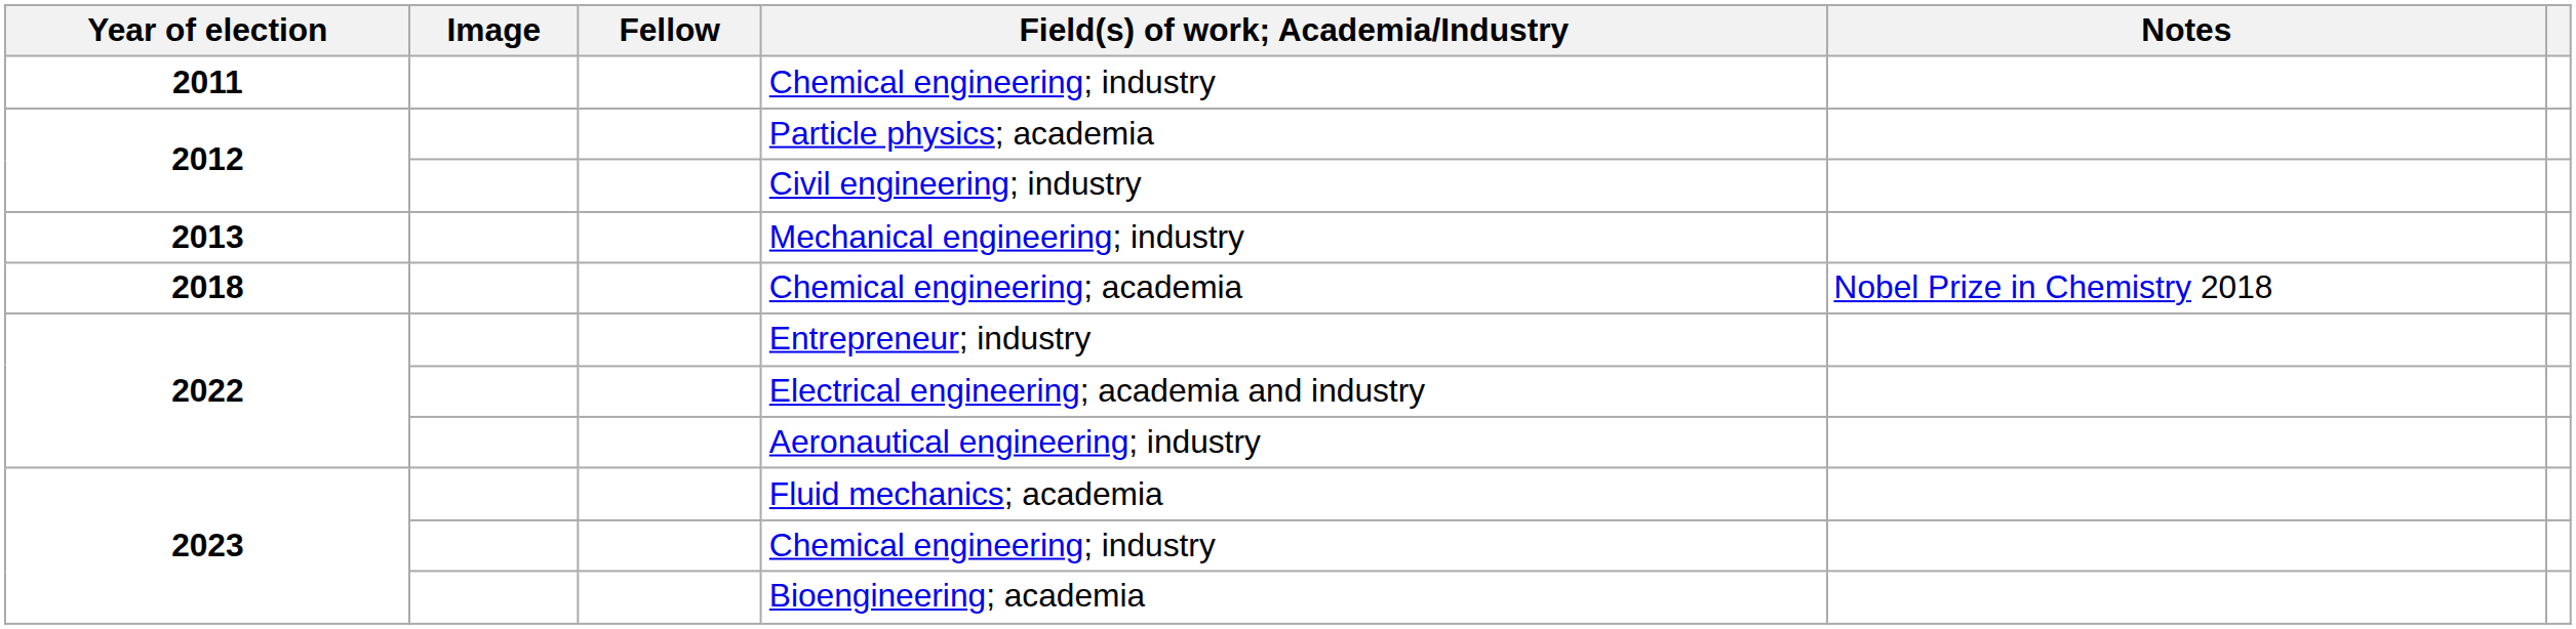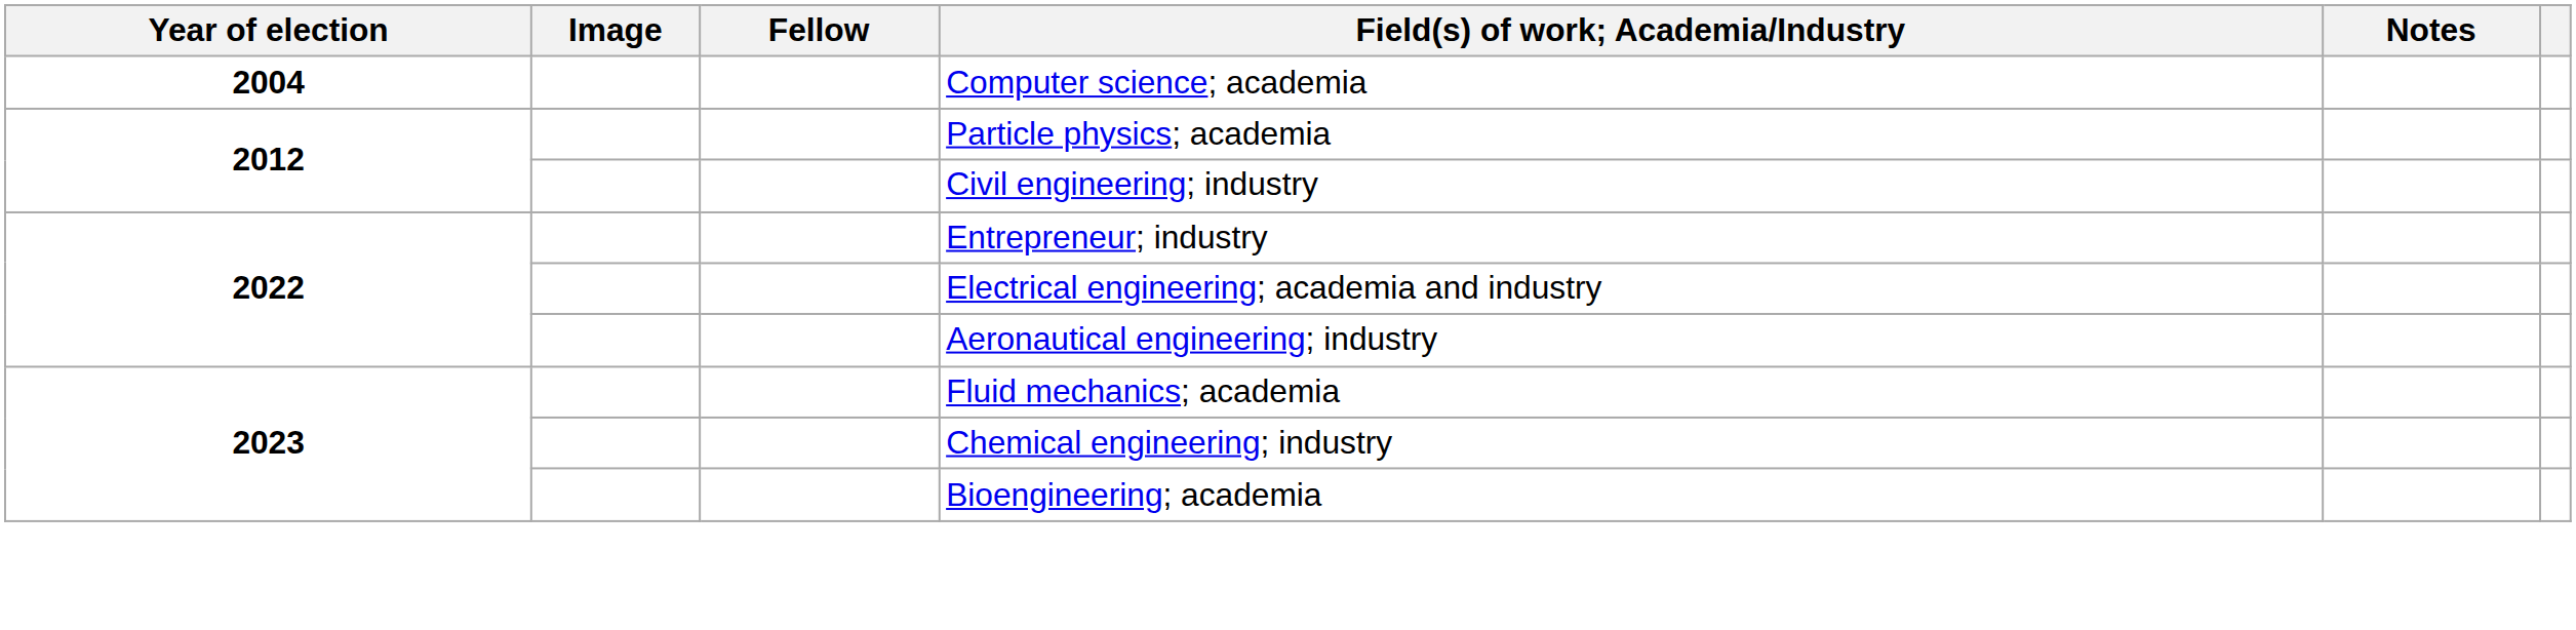 <table class="wikitable sortable plainrowheaders" style="width: 100%; background: #ffffff;">
 <tr class="unsortable">
 <th scope="col">Year of election</th>
 <th scope="col" class="unsortable" style="width: 75px;">Image</th>
 <th scope="col">Fellow</th>
 <th scope="col">Field(s) of work; Academia/Industry</th>
 <th scope="col" class="unsortable">Notes</th>
 <th scope="col" class="unsortable"></th>
 </tr>
 <tr>
-<th scope="row" style="background: #ffffff; text-align: center;">2011</th>
+<th scope="row" style="background: #ffffff; text-align: center;">2004</th>
 <td></td>
 <td></td>
-<td><a href='#'>Chemical engineering</a>; industry</td>
+<td><a href='#'>Computer science</a>; academia</td>
 <td></td>
 <td></td>
 </tr>
 <tr>
 <th scope="row" rowspan="2" style="background: #ffffff; text-align: center;">2012</th>
 <td></td>
 <td></td>
 <td><a href='#'>Particle physics</a>; academia</td>
 <td></td>
 <td></td>
 </tr>
 <tr>
 <td></td>
 <td></td>
 <td><a href='#'>Civil engineering</a>; industry</td>
 <td></td>
-<td></td>
-</tr>
-<tr>
-<th scope="row" style="background: #ffffff; text-align: center;">2013</th>
-<td></td>
-<td></td>
-<td><a href='#'>Mechanical engineering</a>; industry</td>
-<td></td>
-<td></td>
-</tr>
-<tr>
-<th scope="row" style="background: #ffffff; text-align: center;">2018</th>
-<td></td>
-<td></td>
-<td><a href='#'>Chemical engineering</a>; academia</td>
-<td><a href='#'>Nobel Prize in Chemistry</a> 2018</td>
 <td></td>
 </tr>
 <tr>
 <th scope="row" rowspan="3" style="background: #ffffff; text-align: center;">2022</th>
 <td></td>
 <td></td>
 <td><a href='#'>Entrepreneur</a>; industry</td>
 <td></td>
 <td></td>
 </tr>
 <tr>
 <td></td>
 <td></td>
 <td><a href='#'>Electrical engineering</a>; academia and industry</td>
 <td></td>
 <td></td>
 </tr>
 <tr>
 <td></td>
 <td></td>
 <td><a href='#'>Aeronautical engineering</a>; industry</td>
 <td></td>
 <td></td>
 </tr>
 <tr>
 <th scope="row" rowspan="3" style="background: #ffffff; text-align: center;">2023</th>
 <td></td>
 <td></td>
 <td><a href='#'>Fluid mechanics</a>; academia</td>
 <td></td>
 <td></td>
 </tr>
 <tr>
 <td></td>
 <td></td>
 <td><a href='#'>Chemical engineering</a>; industry</td>
 <td></td>
 <td></td>
 </tr>
 <tr>
 <td></td>
 <td></td>
 <td><a href='#'>Bioengineering</a>; academia</td>
 <td></td>
 <td></td>
 </tr>
 </table>
